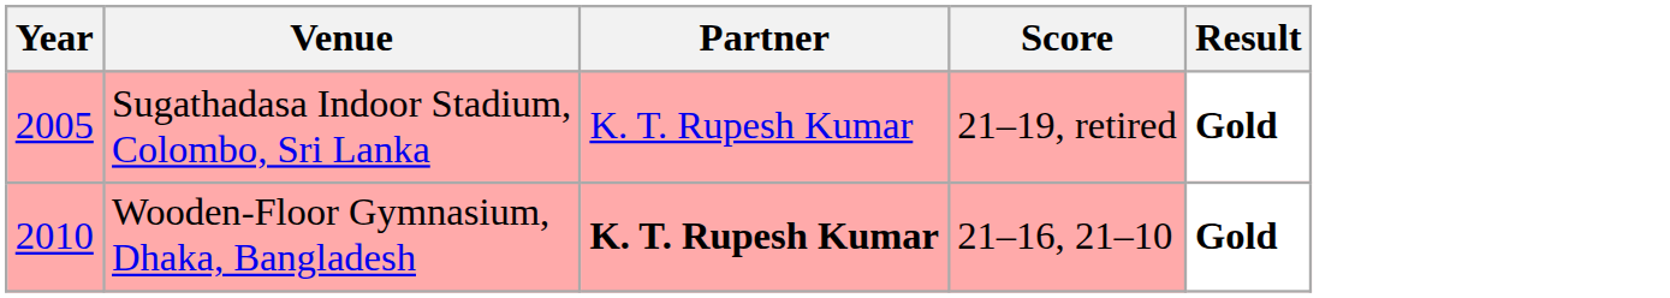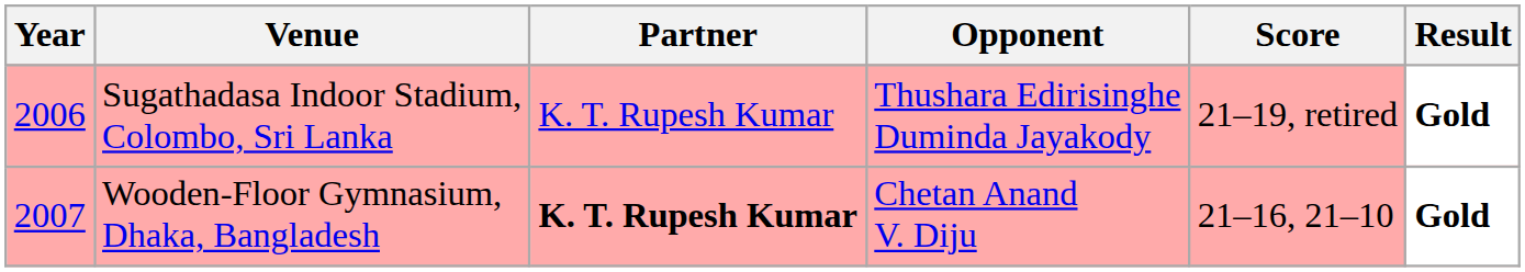 <table class="sortable wikitable" style="font-size: 90%;">
 <tr>
 <th>Year</th>
 <th>Venue</th>
 <th>Partner</th>
+<th>Opponent</th>
 <th>Score</th>
 <th>Result</th>
 </tr>
 <tr style="background:#FFAAAA">
-<td align="center"><a href='#'>2005</a></td>
+<td align="center"><a href='#'>2006</a></td>
 <td align="left">Sugathadasa Indoor Stadium,<br><a href='#'>Colombo, Sri Lanka</a></td>
 <td align="left"> <a href='#'>K. T. Rupesh Kumar</a></td>
+<td align="left"> <a href='#'>Thushara Edirisinghe</a> <br>  <a href='#'>Duminda Jayakody</a></td>
 <td align="left">21–19, retired</td>
 <td style="text-align:left; background:white"> <strong>Gold</strong></td>
 </tr>
 <tr style="background:#FFAAAA">
-<td align="center"><a href='#'>2010</a></td>
+<td align="center"><a href='#'>2007</a></td>
 <td align="left">Wooden-Floor Gymnasium,<br><a href='#'>Dhaka, Bangladesh</a></td>
 <td align="left"><strong> K. T. Rupesh Kumar</strong></td>
+<td align="left"> <a href='#'>Chetan Anand</a> <br>  <a href='#'>V. Diju</a></td>
 <td align="left">21–16, 21–10</td>
 <td style="text-align:left; background:white"> <strong>Gold</strong></td>
 </tr>
 </table>
